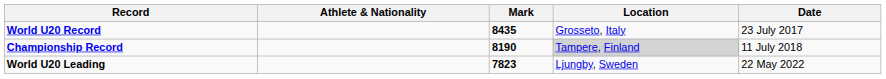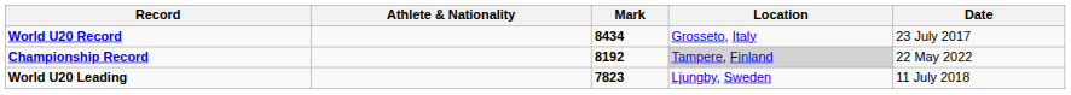 <table class="wikitable" width=65%>
 <tr>
 <th>Record</th>
 <th>Athlete & Nationality</th>
 <th>Mark</th>
 <th>Location</th>
 <th>Date</th>
 </tr>
 <tr>
 <td><strong><a href='#'>World U20 Record</a></strong></td>
 <td></td>
-<td><strong>8435</strong></td>
+<td><strong>8434</strong></td>
 <td><a href='#'>Grosseto</a>, <a href='#'>Italy</a></td>
 <td>23 July 2017</td>
 </tr>
 <tr>
 <td><strong><a href='#'>Championship Record</a></strong></td>
 <td></td>
-<td><strong>8190</strong></td>
+<td><strong>8192</strong></td>
 <td style="background: lightgrey;"><a href='#'>Tampere</a>, <a href='#'>Finland</a></td>
-<td>11 July 2018</td>
+<td>22 May 2022</td>
 </tr>
 <tr>
 <td><strong>World U20 Leading</strong></td>
 <td></td>
 <td><strong>7823</strong></td>
 <td><a href='#'>Ljungby</a>, <a href='#'>Sweden</a></td>
-<td>22 May 2022</td>
+<td>11 July 2018</td>
 </tr>
 </table>
